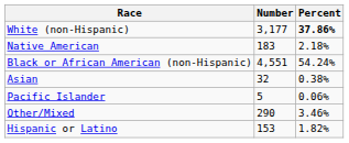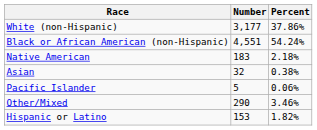 <table class="wikitable">
 <tr>
 <th>Race</th>
 <th>Number</th>
 <th>Percent</th>
 </tr>
 <tr>
 <td><a href='#'>White</a> (non-Hispanic)</td>
 <td>3,177</td>
-<td><strong>37.86%</strong></td>
+<td>37.86%</td>
+</tr>
+<tr>
+<td><a href='#'>Black or African American</a> (non-Hispanic)</td>
+<td>4,551</td>
+<td>54.24%</td>
 </tr>
 <tr>
 <td><a href='#'>Native American</a></td>
 <td>183</td>
 <td>2.18%</td>
-</tr>
-<tr>
-<td><a href='#'>Black or African American</a> (non-Hispanic)</td>
-<td>4,551</td>
-<td>54.24%</td>
 </tr>
 <tr>
 <td><a href='#'>Asian</a></td>
 <td>32</td>
 <td>0.38%</td>
 </tr>
 <tr>
 <td><a href='#'>Pacific Islander</a></td>
 <td>5</td>
 <td>0.06%</td>
 </tr>
 <tr>
 <td><a href='#'>Other/Mixed</a></td>
 <td>290</td>
 <td>3.46%</td>
 </tr>
 <tr>
 <td><a href='#'>Hispanic</a> or <a href='#'>Latino</a></td>
 <td>153</td>
 <td>1.82%</td>
 </tr>
 </table>
